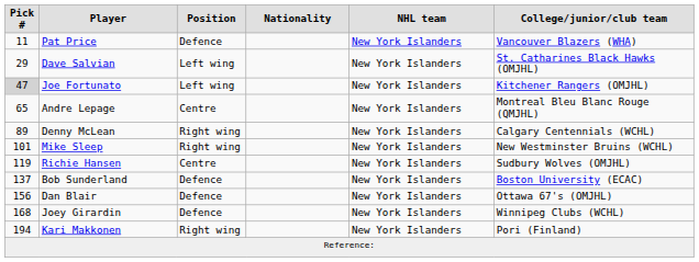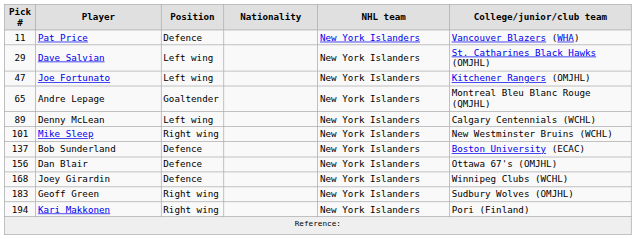 <table class="wikitable" style="width: 100%">
 <tr>
 <th style="background:#e0e0e0;" width=5%>Pick #</th>
 <th style="background:#e0e0e0;" width=20%>Player</th>
 <th style="background:#e0e0e0;" width=10%>Position</th>
 <th style="background:#e0e0e0;" width=15%>Nationality</th>
 <th style="background:#e0e0e0;" width=21%>NHL team</th>
 <th style="background:#e0e0e0;" width=29%>College/junior/club team</th>
 </tr>
 <tr>
 <td align=center>11</td>
 <td><a href='#'>Pat Price</a></td>
 <td>Defence</td>
 <td></td>
 <td><a href='#'>New York Islanders</a></td>
 <td><a href='#'>Vancouver Blazers</a> (<a href='#'>WHA</a>)</td>
 </tr>
 <tr>
 <td align=center>29</td>
 <td><a href='#'>Dave Salvian</a></td>
 <td>Left wing</td>
 <td></td>
 <td>New York Islanders</td>
 <td><a href='#'>St. Catharines Black Hawks</a> (OMJHL)</td>
 </tr>
 <tr>
-<td align=center style="background: lightgrey;">47</td>
+<td align=center>47</td>
 <td><a href='#'>Joe Fortunato</a></td>
 <td>Left wing</td>
 <td></td>
 <td>New York Islanders</td>
 <td><a href='#'>Kitchener Rangers</a> (OMJHL)</td>
 </tr>
 <tr>
 <td align=center>65</td>
 <td>Andre Lepage</td>
-<td>Centre</td>
+<td>Goaltender</td>
 <td></td>
 <td>New York Islanders</td>
 <td>Montreal Bleu Blanc Rouge (QMJHL)</td>
 </tr>
 <tr>
 <td align=center>89</td>
 <td>Denny McLean</td>
-<td>Right wing</td>
+<td>Left wing</td>
 <td></td>
 <td>New York Islanders</td>
 <td>Calgary Centennials (WCHL)</td>
 </tr>
 <tr>
 <td align=center>101</td>
 <td><a href='#'>Mike Sleep</a></td>
 <td>Right wing</td>
 <td></td>
 <td>New York Islanders</td>
 <td>New Westminster Bruins (WCHL)</td>
-</tr>
-<tr>
-<td align=center>119</td>
-<td><a href='#'>Richie Hansen</a></td>
-<td>Centre</td>
-<td></td>
-<td>New York Islanders</td>
-<td>Sudbury Wolves (OMJHL)</td>
 </tr>
 <tr>
 <td align=center>137</td>
 <td>Bob Sunderland</td>
 <td>Defence</td>
 <td></td>
 <td>New York Islanders</td>
 <td><a href='#'>Boston University</a> (ECAC)</td>
 </tr>
 <tr>
 <td align=center>156</td>
 <td>Dan Blair</td>
 <td>Defence</td>
 <td></td>
 <td>New York Islanders</td>
 <td>Ottawa 67's (OMJHL)</td>
 </tr>
 <tr>
 <td align=center>168</td>
 <td>Joey Girardin</td>
 <td>Defence</td>
 <td></td>
 <td>New York Islanders</td>
 <td>Winnipeg Clubs (WCHL)</td>
 </tr>
 <tr>
+<td align=center>183</td>
+<td>Geoff Green</td>
+<td>Right wing</td>
+<td></td>
+<td>New York Islanders</td>
+<td>Sudbury Wolves (OMJHL)</td>
+</tr>
+<tr>
 <td align=center>194</td>
 <td><a href='#'>Kari Makkonen</a></td>
 <td>Right wing</td>
 <td></td>
 <td>New York Islanders</td>
 <td>Pori (Finland)</td>
 </tr>
 <tr>
 <td align=center colspan="6" bgcolor="#efefef"><sup>Reference: </sup></td>
 </tr>
 </table>
